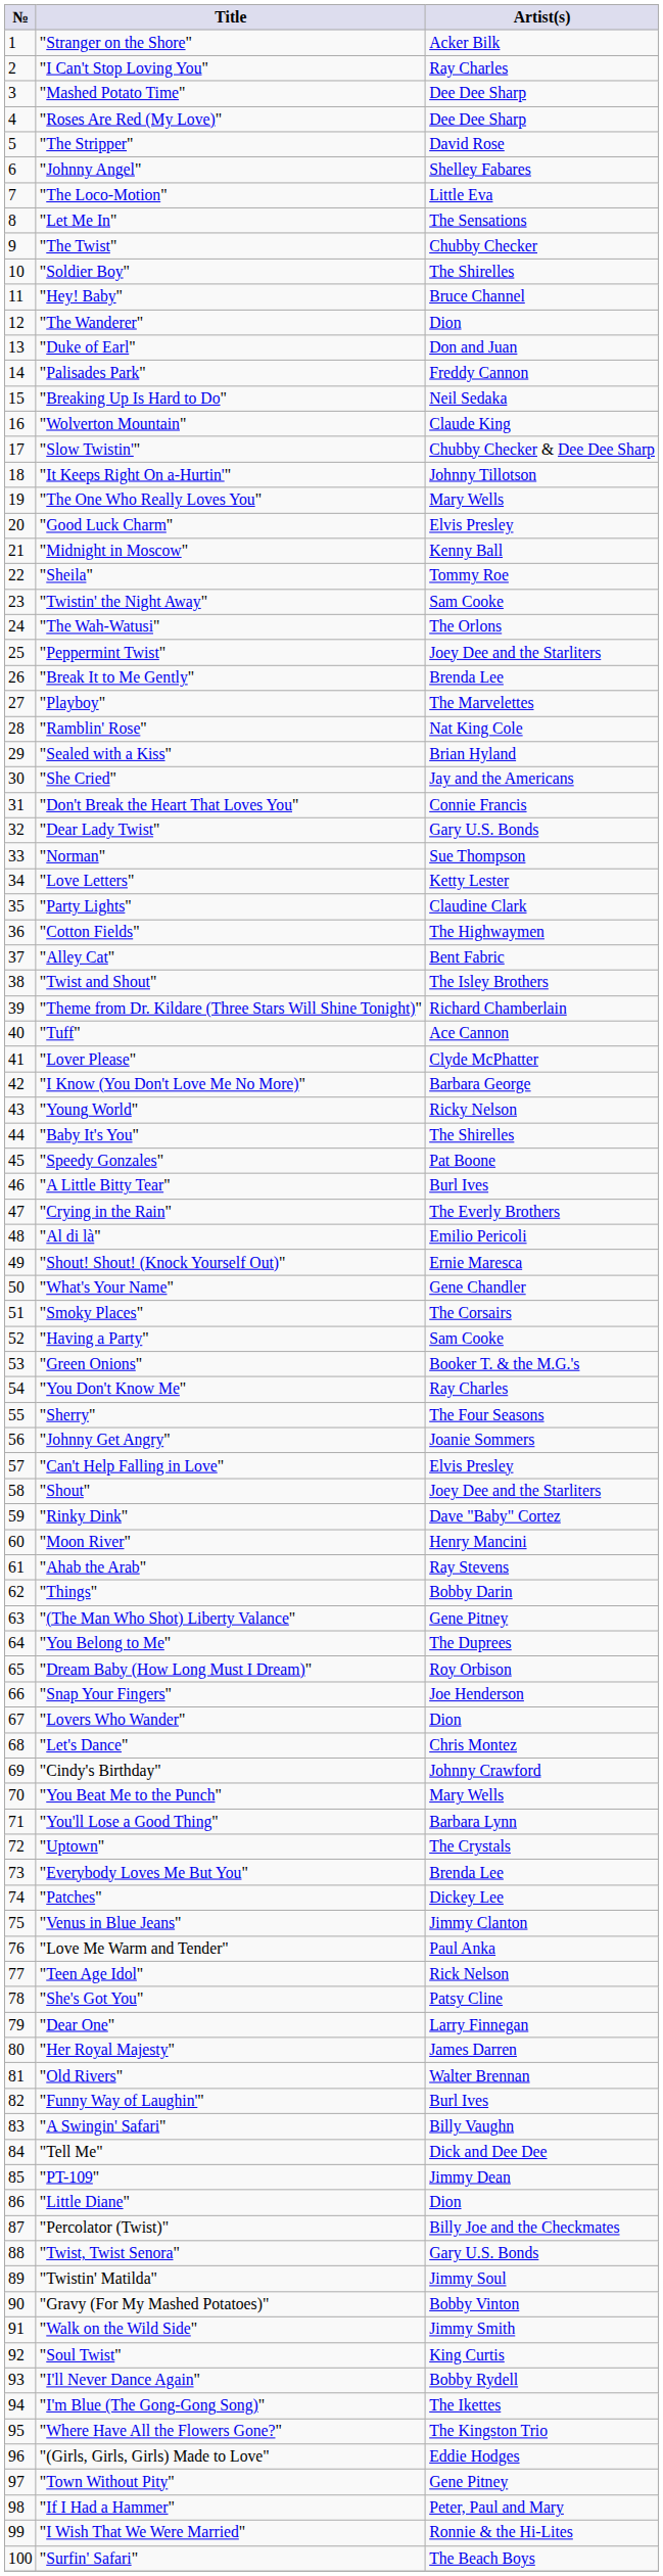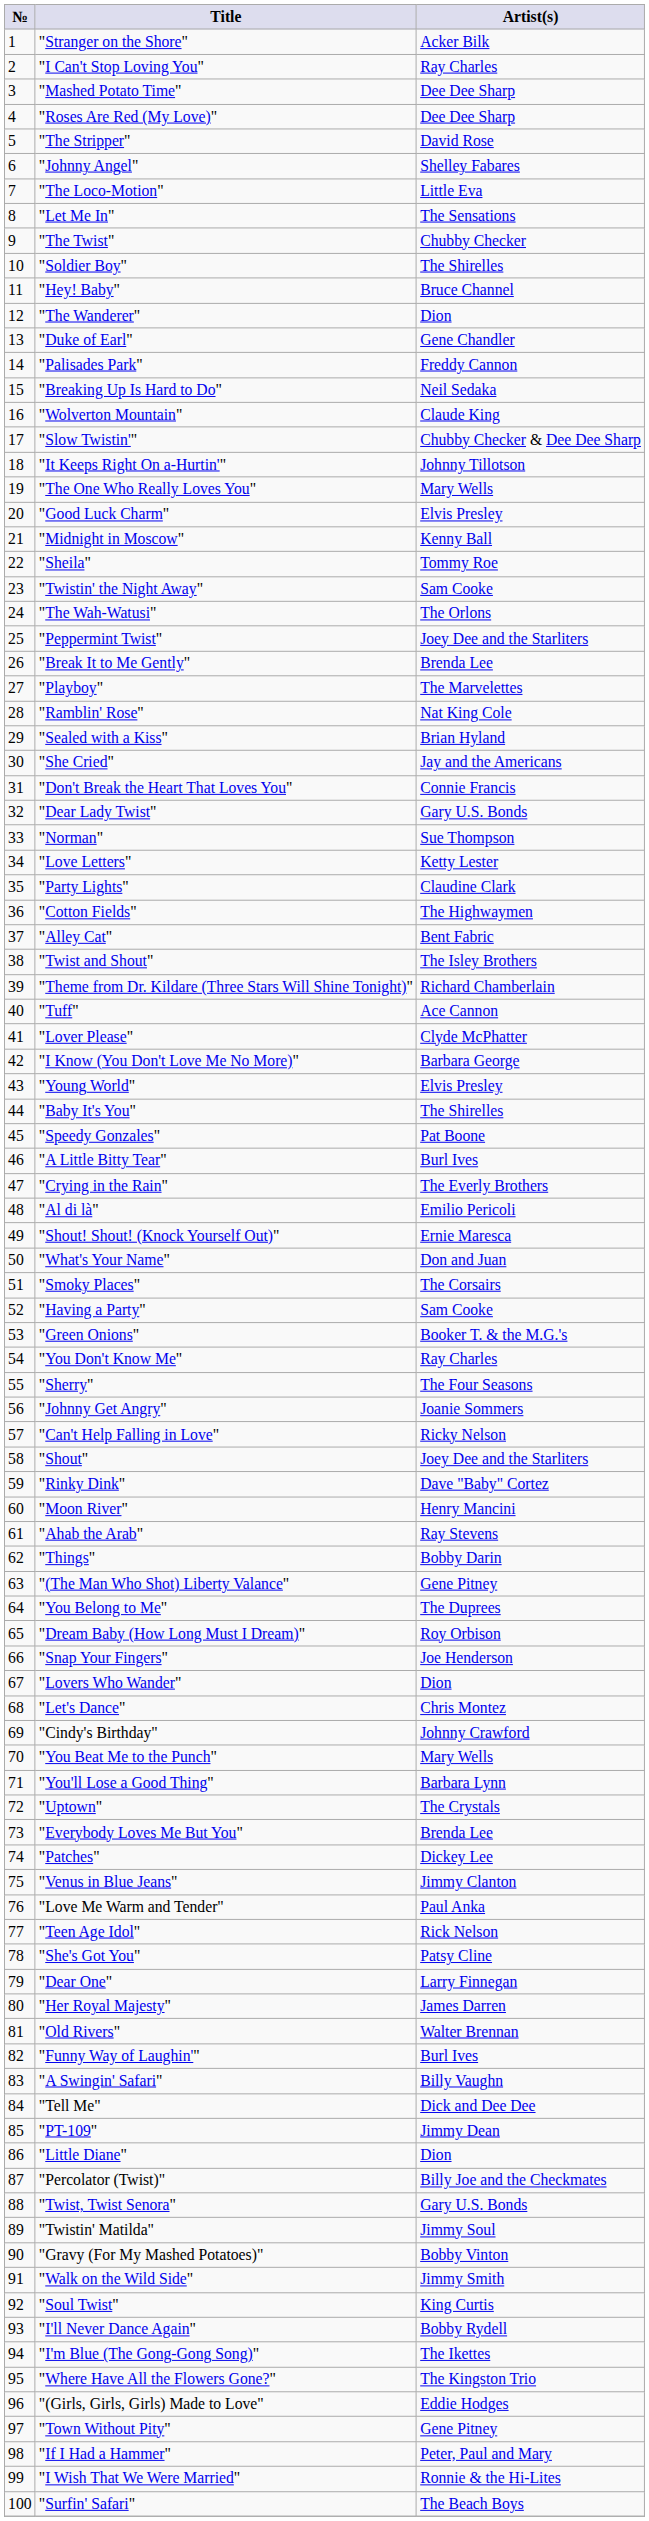 <table class="wikitable sortable" style="text-align: left">
 <tr>
 <th scope="col" style="background:#dde;">№</th>
 <th scope="col" style="background:#dde;">Title</th>
 <th scope="col" style="background:#dde;">Artist(s)</th>
 </tr>
 <tr>
 <td>1</td>
 <td>"<a href='#'>Stranger on the Shore</a>"</td>
 <td><a href='#'>Acker Bilk</a></td>
 </tr>
 <tr>
 <td>2</td>
 <td>"<a href='#'>I Can't Stop Loving You</a>"</td>
 <td><a href='#'>Ray Charles</a></td>
 </tr>
 <tr>
 <td>3</td>
 <td>"<a href='#'>Mashed Potato Time</a>"</td>
 <td><a href='#'>Dee Dee Sharp</a></td>
 </tr>
 <tr>
 <td>4</td>
 <td>"<a href='#'>Roses Are Red (My Love)</a>"</td>
 <td><a href='#'>Dee Dee Sharp</a></td>
 </tr>
 <tr>
 <td>5</td>
 <td>"<a href='#'>The Stripper</a>"</td>
 <td><a href='#'>David Rose</a></td>
 </tr>
 <tr>
 <td>6</td>
 <td>"<a href='#'>Johnny Angel</a>"</td>
 <td><a href='#'>Shelley Fabares</a></td>
 </tr>
 <tr>
 <td>7</td>
 <td>"<a href='#'>The Loco-Motion</a>"</td>
 <td><a href='#'>Little Eva</a></td>
 </tr>
 <tr>
 <td>8</td>
 <td>"<a href='#'>Let Me In</a>"</td>
 <td><a href='#'>The Sensations</a></td>
 </tr>
 <tr>
 <td>9</td>
 <td>"<a href='#'>The Twist</a>"</td>
 <td><a href='#'>Chubby Checker</a></td>
 </tr>
 <tr>
 <td>10</td>
 <td>"<a href='#'>Soldier Boy</a>"</td>
 <td><a href='#'>The Shirelles</a></td>
 </tr>
 <tr>
 <td>11</td>
 <td>"<a href='#'>Hey! Baby</a>"</td>
 <td><a href='#'>Bruce Channel</a></td>
 </tr>
 <tr>
 <td>12</td>
 <td>"<a href='#'>The Wanderer</a>"</td>
 <td><a href='#'>Dion</a></td>
 </tr>
 <tr>
 <td>13</td>
 <td>"<a href='#'>Duke of Earl</a>"</td>
-<td><a href='#'>Don and Juan</a></td>
+<td><a href='#'>Gene Chandler</a></td>
 </tr>
 <tr>
 <td>14</td>
 <td>"<a href='#'>Palisades Park</a>"</td>
 <td><a href='#'>Freddy Cannon</a></td>
 </tr>
 <tr>
 <td>15</td>
 <td>"<a href='#'>Breaking Up Is Hard to Do</a>"</td>
 <td><a href='#'>Neil Sedaka</a></td>
 </tr>
 <tr>
 <td>16</td>
 <td>"<a href='#'>Wolverton Mountain</a>"</td>
 <td><a href='#'>Claude King</a></td>
 </tr>
 <tr>
 <td>17</td>
 <td>"<a href='#'>Slow Twistin'</a>"</td>
 <td><a href='#'>Chubby Checker</a> & <a href='#'>Dee Dee Sharp</a></td>
 </tr>
 <tr>
 <td>18</td>
 <td>"<a href='#'>It Keeps Right On a-Hurtin'</a>"</td>
 <td><a href='#'>Johnny Tillotson</a></td>
 </tr>
 <tr>
 <td>19</td>
 <td>"<a href='#'>The One Who Really Loves You</a>"</td>
 <td><a href='#'>Mary Wells</a></td>
 </tr>
 <tr>
 <td>20</td>
 <td>"<a href='#'>Good Luck Charm</a>"</td>
 <td><a href='#'>Elvis Presley</a></td>
 </tr>
 <tr>
 <td>21</td>
 <td>"<a href='#'>Midnight in Moscow</a>"</td>
 <td><a href='#'>Kenny Ball</a></td>
 </tr>
 <tr>
 <td>22</td>
 <td>"<a href='#'>Sheila</a>"</td>
 <td><a href='#'>Tommy Roe</a></td>
 </tr>
 <tr>
 <td>23</td>
 <td>"<a href='#'>Twistin' the Night Away</a>"</td>
 <td><a href='#'>Sam Cooke</a></td>
 </tr>
 <tr>
 <td>24</td>
 <td>"<a href='#'>The Wah-Watusi</a>"</td>
 <td><a href='#'>The Orlons</a></td>
 </tr>
 <tr>
 <td>25</td>
 <td>"<a href='#'>Peppermint Twist</a>"</td>
 <td><a href='#'>Joey Dee and the Starliters</a></td>
 </tr>
 <tr>
 <td>26</td>
 <td>"<a href='#'>Break It to Me Gently</a>"</td>
 <td><a href='#'>Brenda Lee</a></td>
 </tr>
 <tr>
 <td>27</td>
 <td>"<a href='#'>Playboy</a>"</td>
 <td><a href='#'>The Marvelettes</a></td>
 </tr>
 <tr>
 <td>28</td>
 <td>"<a href='#'>Ramblin' Rose</a>"</td>
 <td><a href='#'>Nat King Cole</a></td>
 </tr>
 <tr>
 <td>29</td>
 <td>"<a href='#'>Sealed with a Kiss</a>"</td>
 <td><a href='#'>Brian Hyland</a></td>
 </tr>
 <tr>
 <td>30</td>
 <td>"<a href='#'>She Cried</a>"</td>
 <td><a href='#'>Jay and the Americans</a></td>
 </tr>
 <tr>
 <td>31</td>
 <td>"<a href='#'>Don't Break the Heart That Loves You</a>"</td>
 <td><a href='#'>Connie Francis</a></td>
 </tr>
 <tr>
 <td>32</td>
 <td>"<a href='#'>Dear Lady Twist</a>"</td>
 <td><a href='#'>Gary U.S. Bonds</a></td>
 </tr>
 <tr>
 <td>33</td>
 <td>"<a href='#'>Norman</a>"</td>
 <td><a href='#'>Sue Thompson</a></td>
 </tr>
 <tr>
 <td>34</td>
 <td>"<a href='#'>Love Letters</a>"</td>
 <td><a href='#'>Ketty Lester</a></td>
 </tr>
 <tr>
 <td>35</td>
 <td>"<a href='#'>Party Lights</a>"</td>
 <td><a href='#'>Claudine Clark</a></td>
 </tr>
 <tr>
 <td>36</td>
 <td>"<a href='#'>Cotton Fields</a>"</td>
 <td><a href='#'>The Highwaymen</a></td>
 </tr>
 <tr>
 <td>37</td>
 <td>"<a href='#'>Alley Cat</a>"</td>
 <td><a href='#'>Bent Fabric</a></td>
 </tr>
 <tr>
 <td>38</td>
 <td>"<a href='#'>Twist and Shout</a>"</td>
 <td><a href='#'>The Isley Brothers</a></td>
 </tr>
 <tr>
 <td>39</td>
 <td>"<a href='#'>Theme from Dr. Kildare (Three Stars Will Shine Tonight)</a>"</td>
 <td><a href='#'>Richard Chamberlain</a></td>
 </tr>
 <tr>
 <td>40</td>
 <td>"<a href='#'>Tuff</a>"</td>
 <td><a href='#'>Ace Cannon</a></td>
 </tr>
 <tr>
 <td>41</td>
 <td>"<a href='#'>Lover Please</a>"</td>
 <td><a href='#'>Clyde McPhatter</a></td>
 </tr>
 <tr>
 <td>42</td>
 <td>"<a href='#'>I Know (You Don't Love Me No More)</a>"</td>
 <td><a href='#'>Barbara George</a></td>
 </tr>
 <tr>
 <td>43</td>
 <td>"<a href='#'>Young World</a>"</td>
-<td><a href='#'>Ricky Nelson</a></td>
+<td><a href='#'>Elvis Presley</a></td>
 </tr>
 <tr>
 <td>44</td>
 <td>"<a href='#'>Baby It's You</a>"</td>
 <td><a href='#'>The Shirelles</a></td>
 </tr>
 <tr>
 <td>45</td>
 <td>"<a href='#'>Speedy Gonzales</a>"</td>
 <td><a href='#'>Pat Boone</a></td>
 </tr>
 <tr>
 <td>46</td>
 <td>"<a href='#'>A Little Bitty Tear</a>"</td>
 <td><a href='#'>Burl Ives</a></td>
 </tr>
 <tr>
 <td>47</td>
 <td>"<a href='#'>Crying in the Rain</a>"</td>
 <td><a href='#'>The Everly Brothers</a></td>
 </tr>
 <tr>
 <td>48</td>
 <td>"<a href='#'>Al di là</a>"</td>
 <td><a href='#'>Emilio Pericoli</a></td>
 </tr>
 <tr>
 <td>49</td>
 <td>"<a href='#'>Shout! Shout! (Knock Yourself Out)</a>"</td>
 <td><a href='#'>Ernie Maresca</a></td>
 </tr>
 <tr>
 <td>50</td>
 <td>"<a href='#'>What's Your Name</a>"</td>
-<td><a href='#'>Gene Chandler</a></td>
+<td><a href='#'>Don and Juan</a></td>
 </tr>
 <tr>
 <td>51</td>
 <td>"<a href='#'>Smoky Places</a>"</td>
 <td><a href='#'>The Corsairs</a></td>
 </tr>
 <tr>
 <td>52</td>
 <td>"<a href='#'>Having a Party</a>"</td>
 <td><a href='#'>Sam Cooke</a></td>
 </tr>
 <tr>
 <td>53</td>
 <td>"<a href='#'>Green Onions</a>"</td>
 <td><a href='#'>Booker T. & the M.G.'s</a></td>
 </tr>
 <tr>
 <td>54</td>
 <td>"<a href='#'>You Don't Know Me</a>"</td>
 <td><a href='#'>Ray Charles</a></td>
 </tr>
 <tr>
 <td>55</td>
 <td>"<a href='#'>Sherry</a>"</td>
 <td><a href='#'>The Four Seasons</a></td>
 </tr>
 <tr>
 <td>56</td>
 <td>"<a href='#'>Johnny Get Angry</a>"</td>
 <td><a href='#'>Joanie Sommers</a></td>
 </tr>
 <tr>
 <td>57</td>
 <td>"<a href='#'>Can't Help Falling in Love</a>"</td>
-<td><a href='#'>Elvis Presley</a></td>
+<td><a href='#'>Ricky Nelson</a></td>
 </tr>
 <tr>
 <td>58</td>
 <td>"<a href='#'>Shout</a>"</td>
 <td><a href='#'>Joey Dee and the Starliters</a></td>
 </tr>
 <tr>
 <td>59</td>
 <td>"<a href='#'>Rinky Dink</a>"</td>
 <td><a href='#'>Dave "Baby" Cortez</a></td>
 </tr>
 <tr>
 <td>60</td>
 <td>"<a href='#'>Moon River</a>"</td>
 <td><a href='#'>Henry Mancini</a></td>
 </tr>
 <tr>
 <td>61</td>
 <td>"<a href='#'>Ahab the Arab</a>"</td>
 <td><a href='#'>Ray Stevens</a></td>
 </tr>
 <tr>
 <td>62</td>
 <td>"<a href='#'>Things</a>"</td>
 <td><a href='#'>Bobby Darin</a></td>
 </tr>
 <tr>
 <td>63</td>
 <td>"<a href='#'>(The Man Who Shot) Liberty Valance</a>"</td>
 <td><a href='#'>Gene Pitney</a></td>
 </tr>
 <tr>
 <td>64</td>
 <td>"<a href='#'>You Belong to Me</a>"</td>
 <td><a href='#'>The Duprees</a></td>
 </tr>
 <tr>
 <td>65</td>
 <td>"<a href='#'>Dream Baby (How Long Must I Dream)</a>"</td>
 <td><a href='#'>Roy Orbison</a></td>
 </tr>
 <tr>
 <td>66</td>
 <td>"<a href='#'>Snap Your Fingers</a>"</td>
 <td><a href='#'>Joe Henderson</a></td>
 </tr>
 <tr>
 <td>67</td>
 <td>"<a href='#'>Lovers Who Wander</a>"</td>
 <td><a href='#'>Dion</a></td>
 </tr>
 <tr>
 <td>68</td>
 <td>"<a href='#'>Let's Dance</a>"</td>
 <td><a href='#'>Chris Montez</a></td>
 </tr>
 <tr>
 <td>69</td>
 <td>"Cindy's Birthday"</td>
 <td><a href='#'>Johnny Crawford</a></td>
 </tr>
 <tr>
 <td>70</td>
 <td>"<a href='#'>You Beat Me to the Punch</a>"</td>
 <td><a href='#'>Mary Wells</a></td>
 </tr>
 <tr>
 <td>71</td>
 <td>"<a href='#'>You'll Lose a Good Thing</a>"</td>
 <td><a href='#'>Barbara Lynn</a></td>
 </tr>
 <tr>
 <td>72</td>
 <td>"<a href='#'>Uptown</a>"</td>
 <td><a href='#'>The Crystals</a></td>
 </tr>
 <tr>
 <td>73</td>
 <td>"<a href='#'>Everybody Loves Me But You</a>"</td>
 <td><a href='#'>Brenda Lee</a></td>
 </tr>
 <tr>
 <td>74</td>
 <td>"<a href='#'>Patches</a>"</td>
 <td><a href='#'>Dickey Lee</a></td>
 </tr>
 <tr>
 <td>75</td>
 <td>"<a href='#'>Venus in Blue Jeans</a>"</td>
 <td><a href='#'>Jimmy Clanton</a></td>
 </tr>
 <tr>
 <td>76</td>
 <td>"Love Me Warm and Tender"</td>
 <td><a href='#'>Paul Anka</a></td>
 </tr>
 <tr>
 <td>77</td>
 <td>"<a href='#'>Teen Age Idol</a>"</td>
 <td><a href='#'>Rick Nelson</a></td>
 </tr>
 <tr>
 <td>78</td>
 <td>"<a href='#'>She's Got You</a>"</td>
 <td><a href='#'>Patsy Cline</a></td>
 </tr>
 <tr>
 <td>79</td>
 <td>"<a href='#'>Dear One</a>"</td>
 <td><a href='#'>Larry Finnegan</a></td>
 </tr>
 <tr>
 <td>80</td>
 <td>"<a href='#'>Her Royal Majesty</a>"</td>
 <td><a href='#'>James Darren</a></td>
 </tr>
 <tr>
 <td>81</td>
 <td>"<a href='#'>Old Rivers</a>"</td>
 <td><a href='#'>Walter Brennan</a></td>
 </tr>
 <tr>
 <td>82</td>
 <td>"<a href='#'>Funny Way of Laughin'</a>"</td>
 <td><a href='#'>Burl Ives</a></td>
 </tr>
 <tr>
 <td>83</td>
 <td>"<a href='#'>A Swingin' Safari</a>"</td>
 <td><a href='#'>Billy Vaughn</a></td>
 </tr>
 <tr>
 <td>84</td>
 <td>"Tell Me"</td>
 <td><a href='#'>Dick and Dee Dee</a></td>
 </tr>
 <tr>
 <td>85</td>
 <td>"<a href='#'>PT-109</a>"</td>
 <td><a href='#'>Jimmy Dean</a></td>
 </tr>
 <tr>
 <td>86</td>
 <td>"<a href='#'>Little Diane</a>"</td>
 <td><a href='#'>Dion</a></td>
 </tr>
 <tr>
 <td>87</td>
 <td>"Percolator (Twist)"</td>
 <td><a href='#'>Billy Joe and the Checkmates</a></td>
 </tr>
 <tr>
 <td>88</td>
 <td>"<a href='#'>Twist, Twist Senora</a>"</td>
 <td><a href='#'>Gary U.S. Bonds</a></td>
 </tr>
 <tr>
 <td>89</td>
 <td>"Twistin' Matilda"</td>
 <td><a href='#'>Jimmy Soul</a></td>
 </tr>
 <tr>
 <td>90</td>
 <td>"Gravy (For My Mashed Potatoes)"</td>
 <td><a href='#'>Bobby Vinton</a></td>
 </tr>
 <tr>
 <td>91</td>
 <td>"<a href='#'>Walk on the Wild Side</a>"</td>
 <td><a href='#'>Jimmy Smith</a></td>
 </tr>
 <tr>
 <td>92</td>
 <td>"<a href='#'>Soul Twist</a>"</td>
 <td><a href='#'>King Curtis</a></td>
 </tr>
 <tr>
 <td>93</td>
 <td>"<a href='#'>I'll Never Dance Again</a>"</td>
 <td><a href='#'>Bobby Rydell</a></td>
 </tr>
 <tr>
 <td>94</td>
 <td>"<a href='#'>I'm Blue (The Gong-Gong Song)</a>"</td>
 <td><a href='#'>The Ikettes</a></td>
 </tr>
 <tr>
 <td>95</td>
 <td>"<a href='#'>Where Have All the Flowers Gone?</a>"</td>
 <td><a href='#'>The Kingston Trio</a></td>
 </tr>
 <tr>
 <td>96</td>
 <td>"(Girls, Girls, Girls) Made to Love"</td>
 <td><a href='#'>Eddie Hodges</a></td>
 </tr>
 <tr>
 <td>97</td>
 <td>"<a href='#'>Town Without Pity</a>"</td>
 <td><a href='#'>Gene Pitney</a></td>
 </tr>
 <tr>
 <td>98</td>
 <td>"<a href='#'>If I Had a Hammer</a>"</td>
 <td><a href='#'>Peter, Paul and Mary</a></td>
 </tr>
 <tr>
 <td>99</td>
 <td>"<a href='#'>I Wish That We Were Married</a>"</td>
 <td><a href='#'>Ronnie & the Hi-Lites</a></td>
 </tr>
 <tr>
 <td>100</td>
 <td>"<a href='#'>Surfin' Safari</a>"</td>
 <td><a href='#'>The Beach Boys</a></td>
 </tr>
 <tr>
 </tr>
 </table>
